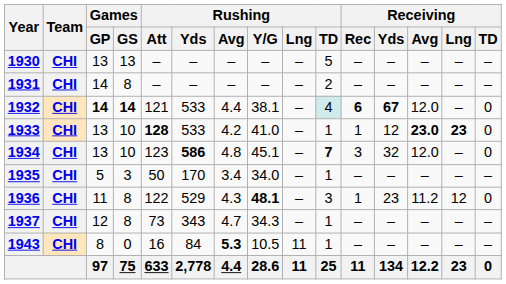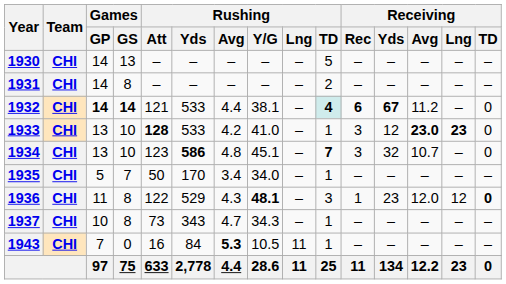 <table class= "wikitable" style="text-align:center;">
 <tr>
 <th rowspan="2">Year</th>
 <th rowspan="2">Team</th>
 <th colspan="2">Games</th>
 <th colspan="6">Rushing</th>
 <th colspan="5">Receiving</th>
 </tr>
 <tr>
 <th>GP</th>
 <th>GS</th>
 <th>Att</th>
 <th>Yds</th>
 <th>Avg</th>
 <th>Y/G</th>
 <th>Lng</th>
 <th>TD</th>
 <th>Rec</th>
 <th>Yds</th>
 <th>Avg</th>
 <th>Lng</th>
 <th>TD</th>
 </tr>
 <tr>
 <th><a href='#'>1930</a></th>
 <th><a href='#'>CHI</a></th>
-<td>13</td>
+<td>14</td>
 <td>13</td>
 <td>–</td>
 <td>–</td>
 <td>–</td>
 <td>–</td>
 <td>–</td>
 <td>5</td>
 <td>–</td>
 <td>–</td>
 <td>–</td>
 <td>–</td>
 <td>–</td>
 </tr>
 <tr>
 <th><a href='#'>1931</a></th>
 <th><a href='#'>CHI</a></th>
 <td>14</td>
 <td>8</td>
 <td>–</td>
 <td>–</td>
 <td>–</td>
 <td>–</td>
 <td>–</td>
 <td>2</td>
 <td>–</td>
 <td>–</td>
 <td>–</td>
 <td>–</td>
 <td>–</td>
 </tr>
 <tr>
 <th><a href='#'>1932</a></th>
 <th style="background:#ffe6bd;"><a href='#'>CHI</a></th>
 <td><strong>14</strong></td>
 <td><strong>14</strong></td>
 <td>121</td>
 <td>533</td>
 <td>4.4</td>
 <td>38.1</td>
 <td>–</td>
-<td style="background:#cfecec;">4</td>
+<td style="background:#cfecec;"><strong>4</strong></td>
 <td><strong>6</strong></td>
 <td><strong>67</strong></td>
-<td>12.0</td>
+<td>11.2</td>
 <td>–</td>
 <td>0</td>
 </tr>
 <tr>
 <th><a href='#'>1933</a></th>
 <th style="background:#ffe6bd;"><a href='#'>CHI</a></th>
 <td>13</td>
 <td>10</td>
 <td><strong>128</strong></td>
 <td>533</td>
 <td>4.2</td>
 <td>41.0</td>
 <td>–</td>
 <td>1</td>
-<td>1</td>
+<td>3</td>
 <td>12</td>
 <td><strong>23.0</strong></td>
 <td><strong>23</strong></td>
 <td>0</td>
 </tr>
 <tr>
 <th><a href='#'>1934</a></th>
 <th><a href='#'>CHI</a></th>
 <td>13</td>
 <td>10</td>
 <td>123</td>
 <td><strong>586</strong></td>
 <td>4.8</td>
 <td>45.1</td>
 <td>–</td>
 <td><strong>7</strong></td>
 <td>3</td>
 <td>32</td>
-<td>12.0</td>
+<td>10.7</td>
 <td>–</td>
 <td>0</td>
 </tr>
 <tr>
 <th><a href='#'>1935</a></th>
 <th><a href='#'>CHI</a></th>
 <td>5</td>
-<td>3</td>
+<td>7</td>
 <td>50</td>
 <td>170</td>
 <td>3.4</td>
 <td>34.0</td>
 <td>–</td>
 <td>1</td>
 <td>–</td>
 <td>–</td>
 <td>–</td>
 <td>–</td>
 <td>–</td>
 </tr>
 <tr>
 <th><a href='#'>1936</a></th>
 <th><a href='#'>CHI</a></th>
 <td>11</td>
 <td>8</td>
 <td>122</td>
 <td>529</td>
 <td>4.3</td>
 <td><strong>48.1</strong></td>
 <td>–</td>
 <td>3</td>
 <td>1</td>
 <td>23</td>
-<td>11.2</td>
+<td>12.0</td>
 <td>12</td>
-<td>0</td>
+<td><strong>0</strong></td>
 </tr>
 <tr>
 <th><a href='#'>1937</a></th>
 <th><a href='#'>CHI</a></th>
-<td>12</td>
+<td>10</td>
 <td>8</td>
 <td>73</td>
 <td>343</td>
 <td>4.7</td>
 <td>34.3</td>
 <td>–</td>
 <td>1</td>
 <td>–</td>
 <td>–</td>
 <td>–</td>
 <td>–</td>
 <td>–</td>
 </tr>
 <tr>
 <th><a href='#'>1943</a></th>
 <th style="background:#ffe6bd;"><a href='#'>CHI</a></th>
-<td>8</td>
+<td>7</td>
 <td>0</td>
 <td>16</td>
 <td>84</td>
 <td><strong>5.3</strong></td>
 <td>10.5</td>
 <td>11</td>
 <td>1</td>
 <td>–</td>
 <td>–</td>
 <td>–</td>
 <td>–</td>
 <td>–</td>
 </tr>
 <tr>
 <th colspan="2"></th>
 <th>97</th>
 <th><u>75</u></th>
 <th><u>633</u></th>
 <th>2,778</th>
 <th><u>4.4</u></th>
 <th>28.6</th>
 <th>11</th>
 <th>25</th>
 <th>11</th>
 <th>134</th>
 <th>12.2</th>
 <th>23</th>
 <th>0</th>
 </tr>
 </table>
